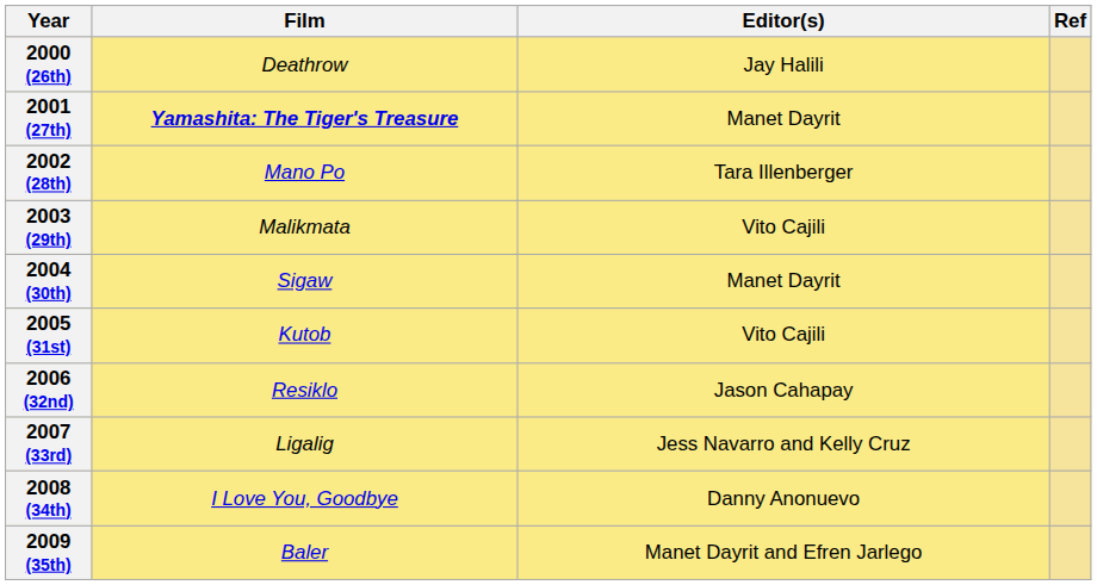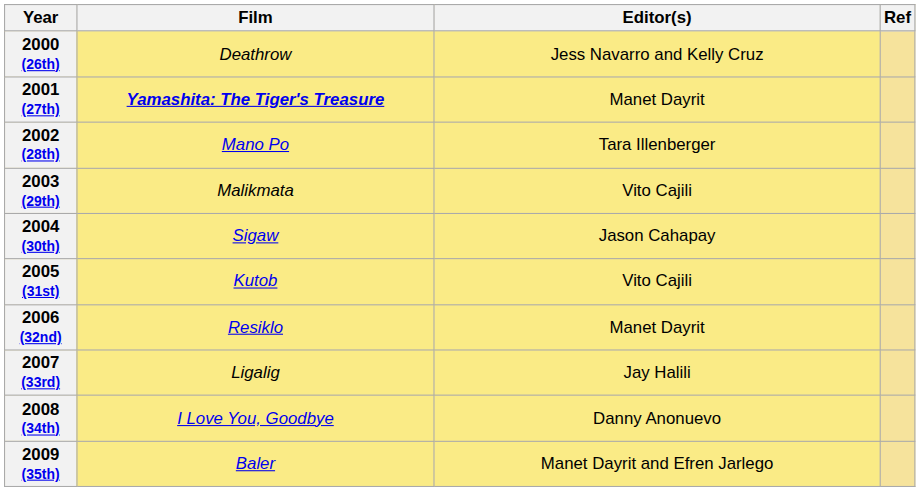 <table class="wikitable" rowspan=2 style="text-align: center; background: #f6e39c">
 <tr style="background:#bebebe;">
 <th scope="col" style="width:8%;">Year</th>
 <th scope="col" style="width:40%;">Film</th>
 <th scope="col" style="width:50%;">Editor(s)</th>
 <th scope="col" style="width:2%;">Ref</th>
 </tr>
 <tr>
 <th scope="row" style="text-align:center">2000 <br><small><a href='#'>(26th)</a> </small></th>
 <td style="background:#FAEB86"><em>Deathrow</em></td>
-<td style="background:#FAEB86">Jay Halili</td>
+<td style="background:#FAEB86">Jess Navarro and Kelly Cruz</td>
 <td></td>
 </tr>
 <tr>
 <th scope="row" style="text-align:center">2001 <br><small><a href='#'>(27th)</a> </small></th>
 <td style="background:#FAEB86"><strong><em><a href='#'>Yamashita: The Tiger's Treasure</a></em></strong></td>
 <td style="background:#FAEB86">Manet Dayrit</td>
 <td></td>
 </tr>
 <tr>
 <th scope="row" style="text-align:center">2002 <br><small><a href='#'>(28th)</a> </small></th>
 <td style="background:#FAEB86"><em><a href='#'>Mano Po</a></em></td>
 <td style="background:#FAEB86">Tara Illenberger</td>
 <td></td>
 </tr>
 <tr>
 <th scope="row" style="text-align:center">2003 <br><small><a href='#'>(29th)</a> </small></th>
 <td style="background:#FAEB86"><em>Malikmata</em></td>
 <td style="background:#FAEB86">Vito Cajili</td>
 <td></td>
 </tr>
 <tr>
 <th scope="row" style="text-align:center">2004 <br><small><a href='#'>(30th)</a> </small></th>
 <td style="background:#FAEB86"><em><a href='#'>Sigaw</a></em></td>
-<td style="background:#FAEB86">Manet Dayrit</td>
+<td style="background:#FAEB86">Jason Cahapay</td>
 <td></td>
 </tr>
 <tr>
 <th scope="row" style="text-align:center">2005 <br><small><a href='#'>(31st)</a> </small></th>
 <td style="background:#FAEB86"><em><a href='#'>Kutob</a></em></td>
 <td style="background:#FAEB86">Vito Cajili</td>
 <td></td>
 </tr>
 <tr>
 <th scope="row" style="text-align:center">2006 <br><small><a href='#'>(32nd)</a> </small></th>
 <td style="background:#FAEB86"><em><a href='#'>Resiklo</a></em></td>
-<td style="background:#FAEB86">Jason Cahapay</td>
+<td style="background:#FAEB86">Manet Dayrit</td>
 <td></td>
 </tr>
 <tr>
 <th scope="row" style="text-align:center">2007 <br><small><a href='#'>(33rd)</a> </small></th>
 <td style="background:#FAEB86"><em>Ligalig</em></td>
-<td style="background:#FAEB86">Jess Navarro and Kelly Cruz</td>
+<td style="background:#FAEB86">Jay Halili</td>
 <td></td>
 </tr>
 <tr>
 <th scope="row" style="text-align:center">2008 <br><small><a href='#'>(34th)</a> </small></th>
 <td style="background:#FAEB86"><em><a href='#'>I Love You, Goodbye</a></em></td>
 <td style="background:#FAEB86">Danny Anonuevo</td>
 <td></td>
 </tr>
 <tr>
 <th scope="row" style="text-align:center">2009 <br><small><a href='#'>(35th)</a> </small></th>
 <td style="background:#FAEB86"><em><a href='#'>Baler</a></em></td>
 <td style="background:#FAEB86">Manet Dayrit and Efren Jarlego</td>
 <td></td>
 </tr>
 </table>
